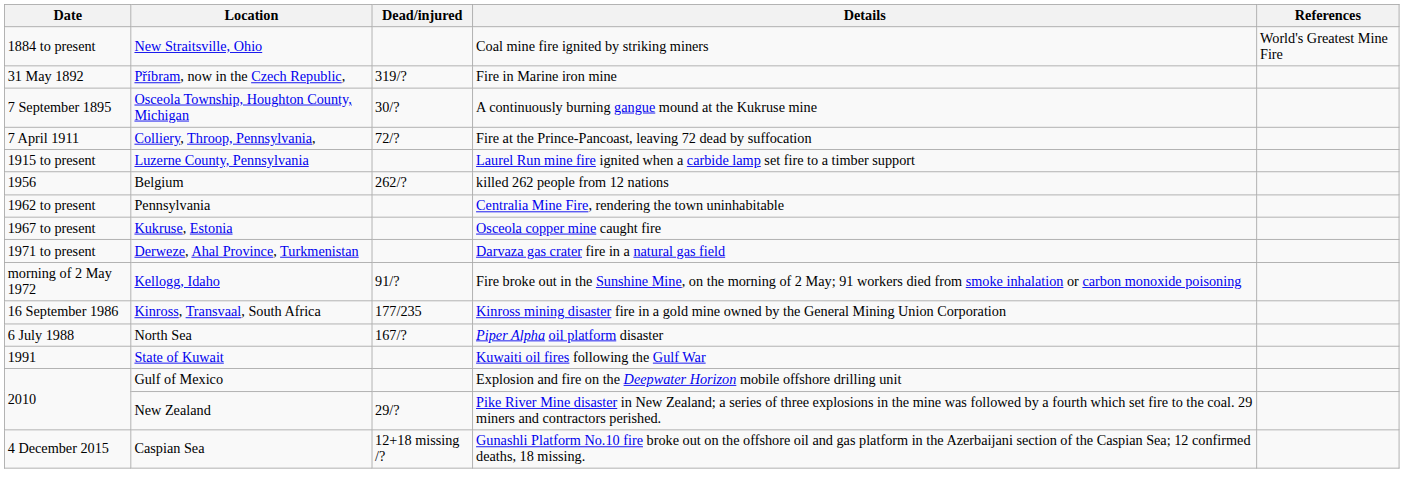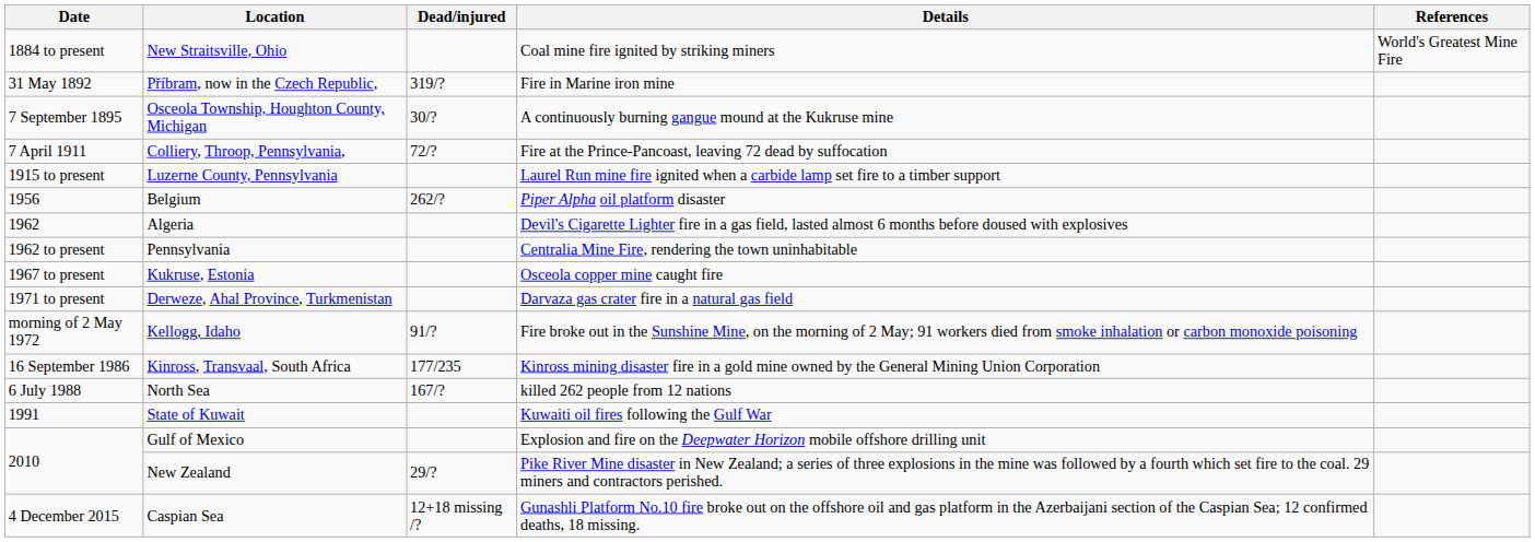 <table class="wikitable sortable sticky-header">
 <tr>
 <th>Date</th>
 <th>Location</th>
 <th>Dead/injured</th>
 <th>Details</th>
 <th>References</th>
 </tr>
 <tr>
 <td>1884 to present</td>
 <td><a href='#'>New Straitsville, Ohio</a></td>
 <td></td>
 <td>Coal mine fire ignited by striking miners</td>
 <td>World's Greatest Mine Fire</td>
 </tr>
 <tr>
 <td>31 May 1892</td>
 <td><a href='#'>Příbram</a>, now in the <a href='#'>Czech Republic</a>,</td>
 <td>319/?</td>
 <td>Fire in Marine iron mine</td>
 <td></td>
 </tr>
 <tr>
 <td>7 September 1895</td>
 <td><a href='#'>Osceola Township, Houghton County, Michigan</a></td>
 <td>30/?</td>
 <td>A continuously burning <a href='#'>gangue</a> mound at the Kukruse mine</td>
 <td></td>
 </tr>
 <tr>
 <td>7 April 1911</td>
 <td><a href='#'>Colliery</a>, <a href='#'>Throop, Pennsylvania</a>,</td>
 <td>72/?</td>
 <td>Fire at the Prince-Pancoast, leaving 72 dead by suffocation</td>
 <td></td>
 </tr>
 <tr>
 <td>1915 to present</td>
 <td><a href='#'>Luzerne County, Pennsylvania</a></td>
 <td></td>
 <td><a href='#'>Laurel Run mine fire</a> ignited when a <a href='#'>carbide lamp</a> set fire to a timber support</td>
 <td></td>
 </tr>
 <tr>
 <td>1956</td>
 <td>Belgium</td>
 <td>262/?</td>
-<td> killed 262 people from 12 nations</td>
+<td><em><a href='#'>Piper Alpha</a></em> <a href='#'>oil platform</a> disaster</td>
+<td></td>
+</tr>
+<tr>
+<td>1962</td>
+<td>Algeria</td>
+<td></td>
+<td><a href='#'>Devil's Cigarette Lighter</a> fire in a gas field, lasted almost 6 months before doused with explosives</td>
 <td></td>
 </tr>
 <tr>
 <td>1962 to present</td>
 <td>Pennsylvania</td>
 <td></td>
 <td><a href='#'>Centralia Mine Fire</a>, rendering the town uninhabitable</td>
 <td></td>
 </tr>
 <tr>
 <td>1967 to present</td>
 <td><a href='#'>Kukruse</a>, <a href='#'>Estonia</a></td>
 <td></td>
 <td><a href='#'>Osceola copper mine</a> caught fire</td>
 <td></td>
 </tr>
 <tr>
 <td>1971 to present</td>
 <td><a href='#'>Derweze</a>, <a href='#'>Ahal Province</a>, <a href='#'>Turkmenistan</a></td>
 <td></td>
 <td><a href='#'>Darvaza gas crater</a> fire in a <a href='#'>natural gas field</a></td>
 <td></td>
 </tr>
 <tr>
 <td>morning of 2 May 1972</td>
 <td><a href='#'>Kellogg, Idaho</a></td>
 <td>91/?</td>
 <td>Fire broke out in the <a href='#'>Sunshine Mine</a>, on the morning of 2 May; 91 workers died from <a href='#'>smoke inhalation</a> or <a href='#'>carbon monoxide poisoning</a></td>
 <td></td>
 </tr>
 <tr>
 <td>16 September 1986</td>
 <td><a href='#'>Kinross</a>, <a href='#'>Transvaal</a>, South Africa</td>
 <td>177/235</td>
 <td><a href='#'>Kinross mining disaster</a> fire in a gold mine owned by the General Mining Union Corporation</td>
 <td></td>
 </tr>
 <tr>
 <td>6 July 1988</td>
 <td>North Sea</td>
 <td>167/?</td>
-<td><em><a href='#'>Piper Alpha</a></em> <a href='#'>oil platform</a> disaster</td>
+<td> killed 262 people from 12 nations</td>
 <td></td>
 </tr>
 <tr>
 <td>1991</td>
 <td><a href='#'>State of Kuwait</a></td>
 <td></td>
 <td><a href='#'>Kuwaiti oil fires</a> following the <a href='#'>Gulf War</a></td>
 <td></td>
 </tr>
 <tr>
 <td rowspan=2>2010</td>
 <td>Gulf of Mexico</td>
 <td></td>
 <td>Explosion and fire on the <em><a href='#'>Deepwater Horizon</a></em> mobile offshore drilling unit</td>
 <td></td>
 </tr>
 <tr>
 <td>New Zealand</td>
 <td>29/?</td>
 <td><a href='#'>Pike River Mine disaster</a> in New Zealand; a series of three explosions in the mine was followed by a fourth which set fire to the coal. 29 miners and contractors perished.</td>
 <td></td>
 </tr>
 <tr>
 <td>4 December 2015</td>
 <td>Caspian Sea</td>
 <td>12+18 missing /?</td>
 <td><a href='#'>Gunashli Platform No.10 fire</a> broke out on the offshore oil and gas platform in the Azerbaijani section of the Caspian Sea; 12 confirmed deaths, 18 missing.</td>
 <td></td>
 </tr>
 </table>
